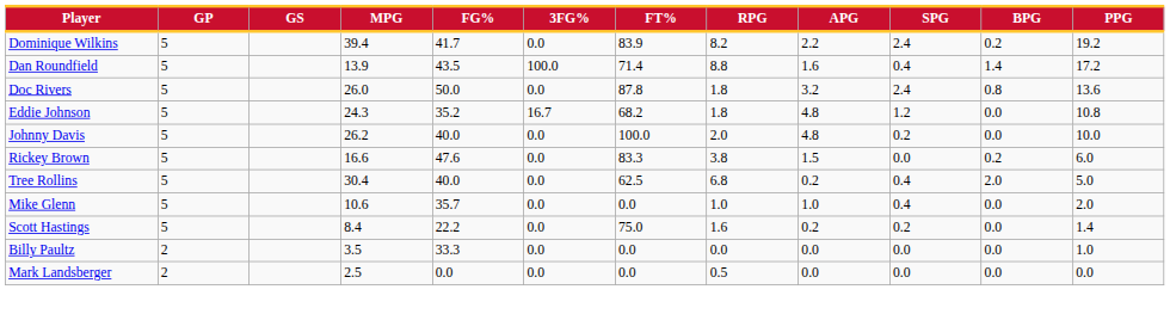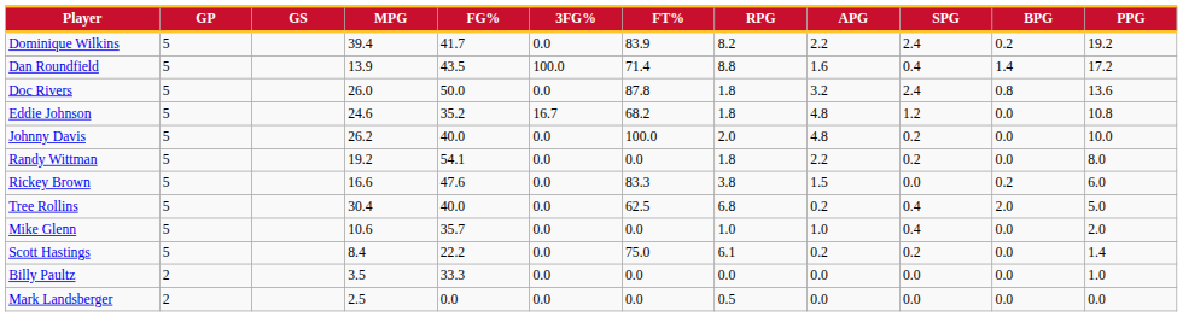 <table class="wikitable sortable" style="font-size: 90%">
 <tr>
 <th style="background: #C90F2E; color:#FFFFFF; border-top:#FFC62C 3px solid; border-bottom:#FFC62C 3px solid;"  width="10%">Player</th>
 <th style="background: #C90F2E; color:#FFFFFF; border-top:#FFC62C 3px solid; border-bottom:#FFC62C 3px solid;" width="6%">GP</th>
 <th style="background: #C90F2E; color:#FFFFFF; border-top:#FFC62C 3px solid; border-bottom:#FFC62C 3px solid;" width="6%">GS</th>
 <th style="background: #C90F2E; color:#FFFFFF; border-top:#FFC62C 3px solid; border-bottom:#FFC62C 3px solid;" width="6%">MPG</th>
 <th style="background: #C90F2E; color:#FFFFFF; border-top:#FFC62C 3px solid; border-bottom:#FFC62C 3px solid;" width="6%">FG%</th>
 <th style="background: #C90F2E; color:#FFFFFF; border-top:#FFC62C 3px solid; border-bottom:#FFC62C 3px solid;" width="6%">3FG%</th>
 <th style="background: #C90F2E; color:#FFFFFF; border-top:#FFC62C 3px solid; border-bottom:#FFC62C 3px solid;" width="6%">FT%</th>
 <th style="background: #C90F2E; color:#FFFFFF; border-top:#FFC62C 3px solid; border-bottom:#FFC62C 3px solid;" width="6%">RPG</th>
 <th style="background: #C90F2E; color:#FFFFFF; border-top:#FFC62C 3px solid; border-bottom:#FFC62C 3px solid;" width="6%">APG</th>
 <th style="background: #C90F2E; color:#FFFFFF; border-top:#FFC62C 3px solid; border-bottom:#FFC62C 3px solid;" width="6%">SPG</th>
 <th style="background: #C90F2E; color:#FFFFFF; border-top:#FFC62C 3px solid; border-bottom:#FFC62C 3px solid;" width="6%">BPG</th>
 <th style="background: #C90F2E; color:#FFFFFF; border-top:#FFC62C 3px solid; border-bottom:#FFC62C 3px solid;" width="6%">PPG</th>
 </tr>
 <tr>
 <td><a href='#'>Dominique Wilkins</a></td>
 <td>5</td>
 <td></td>
 <td>39.4</td>
 <td>41.7</td>
 <td>0.0</td>
 <td>83.9</td>
 <td>8.2</td>
 <td>2.2</td>
 <td>2.4</td>
 <td>0.2</td>
 <td>19.2</td>
 </tr>
 <tr>
 <td><a href='#'>Dan Roundfield</a></td>
 <td>5</td>
 <td></td>
 <td>13.9</td>
 <td>43.5</td>
 <td>100.0</td>
 <td>71.4</td>
 <td>8.8</td>
 <td>1.6</td>
 <td>0.4</td>
 <td>1.4</td>
 <td>17.2</td>
 </tr>
 <tr>
 <td><a href='#'>Doc Rivers</a></td>
 <td>5</td>
 <td></td>
 <td>26.0</td>
 <td>50.0</td>
 <td>0.0</td>
 <td>87.8</td>
 <td>1.8</td>
 <td>3.2</td>
 <td>2.4</td>
 <td>0.8</td>
 <td>13.6</td>
 </tr>
 <tr>
 <td><a href='#'>Eddie Johnson</a></td>
 <td>5</td>
 <td></td>
-<td>24.3</td>
+<td>24.6</td>
 <td>35.2</td>
 <td>16.7</td>
 <td>68.2</td>
 <td>1.8</td>
 <td>4.8</td>
 <td>1.2</td>
 <td>0.0</td>
 <td>10.8</td>
 </tr>
 <tr>
 <td><a href='#'>Johnny Davis</a></td>
 <td>5</td>
 <td></td>
 <td>26.2</td>
 <td>40.0</td>
 <td>0.0</td>
 <td>100.0</td>
 <td>2.0</td>
 <td>4.8</td>
 <td>0.2</td>
 <td>0.0</td>
 <td>10.0</td>
+</tr>
+<tr>
+<td><a href='#'>Randy Wittman</a></td>
+<td>5</td>
+<td></td>
+<td>19.2</td>
+<td>54.1</td>
+<td>0.0</td>
+<td>0.0</td>
+<td>1.8</td>
+<td>2.2</td>
+<td>0.2</td>
+<td>0.0</td>
+<td>8.0</td>
 </tr>
 <tr>
 <td><a href='#'>Rickey Brown</a></td>
 <td>5</td>
 <td></td>
 <td>16.6</td>
 <td>47.6</td>
 <td>0.0</td>
 <td>83.3</td>
 <td>3.8</td>
 <td>1.5</td>
 <td>0.0</td>
 <td>0.2</td>
 <td>6.0</td>
 </tr>
 <tr>
 <td><a href='#'>Tree Rollins</a></td>
 <td>5</td>
 <td></td>
 <td>30.4</td>
 <td>40.0</td>
 <td>0.0</td>
 <td>62.5</td>
 <td>6.8</td>
 <td>0.2</td>
 <td>0.4</td>
 <td>2.0</td>
 <td>5.0</td>
 </tr>
 <tr>
 <td><a href='#'>Mike Glenn</a></td>
 <td>5</td>
 <td></td>
 <td>10.6</td>
 <td>35.7</td>
 <td>0.0</td>
 <td>0.0</td>
 <td>1.0</td>
 <td>1.0</td>
 <td>0.4</td>
 <td>0.0</td>
 <td>2.0</td>
 </tr>
 <tr>
 <td><a href='#'>Scott Hastings</a></td>
 <td>5</td>
 <td></td>
 <td>8.4</td>
 <td>22.2</td>
 <td>0.0</td>
 <td>75.0</td>
-<td>1.6</td>
+<td>6.1</td>
 <td>0.2</td>
 <td>0.2</td>
 <td>0.0</td>
 <td>1.4</td>
 </tr>
 <tr>
 <td><a href='#'>Billy Paultz</a></td>
 <td>2</td>
 <td></td>
 <td>3.5</td>
 <td>33.3</td>
 <td>0.0</td>
 <td>0.0</td>
 <td>0.0</td>
 <td>0.0</td>
 <td>0.0</td>
 <td>0.0</td>
 <td>1.0</td>
 </tr>
 <tr>
 <td><a href='#'>Mark Landsberger</a></td>
 <td>2</td>
 <td></td>
 <td>2.5</td>
 <td>0.0</td>
 <td>0.0</td>
 <td>0.0</td>
 <td>0.5</td>
 <td>0.0</td>
 <td>0.0</td>
 <td>0.0</td>
 <td>0.0</td>
 </tr>
 </table>
